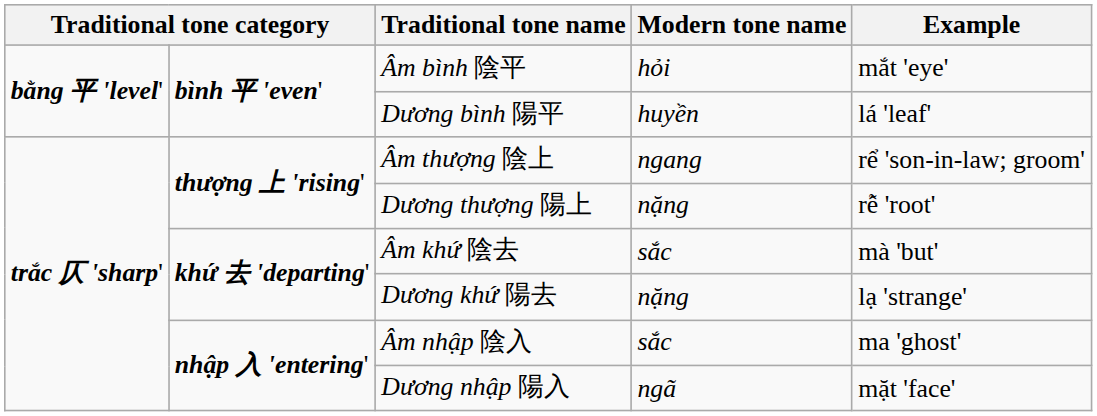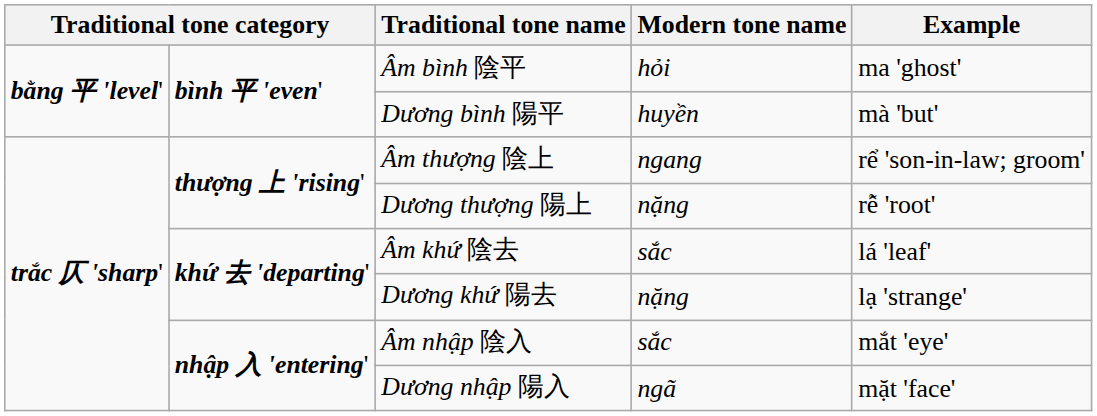 <table class="wikitable">
 <tr>
 <th colspan="2">Traditional tone category</th>
 <th>Traditional tone name</th>
 <th>Modern tone name</th>
 <th>Example</th>
 </tr>
 <tr>
 <td rowspan="2"><strong><em>bằng<em> 平 </em>'<em>level</em></em></strong>'</td>
 <td rowspan="2"><strong><em>bình<em> 平 </em>'<em>even</em></em></strong>'</td>
 <td><em>Âm bình</em> 陰平</td>
 <td><em>hỏi</em></td>
-<td>mắt 'eye'</td>
+<td>ma 'ghost'</td>
 </tr>
 <tr>
 <td><em>Dương bình</em> 陽平</td>
 <td><em>huyền</em></td>
-<td>lá 'leaf'</td>
+<td>mà 'but'</td>
 </tr>
 <tr>
 <td rowspan="6"><strong><em>trắc<em> 仄 </em>'<em>sharp</em></em></strong>'</td>
 <td rowspan="2"><strong><em>thượng<em> 上 </em>'<em>rising</em></em></strong>'</td>
 <td><em>Âm thượng</em> 陰上</td>
 <td><em>ngang</em></td>
 <td>rể 'son-in-law; groom'</td>
 </tr>
 <tr>
 <td><em>Dương thượng</em> 陽上</td>
 <td><em>nặng</em></td>
 <td>rễ 'root'</td>
 </tr>
 <tr>
 <td rowspan="2"><strong><em>khứ<em> 去 </em>'<em>departing</em></em></strong>'</td>
 <td><em>Âm khứ</em> 陰去</td>
 <td><em>sắc</em></td>
-<td>mà 'but'</td>
+<td>lá 'leaf'</td>
 </tr>
 <tr>
 <td><em>Dương khứ</em> 陽去</td>
 <td><em>nặng</em></td>
 <td>lạ 'strange'</td>
 </tr>
 <tr>
 <td rowspan="2"><strong><em>nhập<em> 入 </em>'<em>entering</em></em></strong>'</td>
 <td><em>Âm nhập</em> 陰入</td>
 <td><em>sắc</em></td>
-<td>ma 'ghost'</td>
+<td>mắt 'eye'</td>
 </tr>
 <tr>
 <td><em>Dương nhập</em> 陽入</td>
 <td><em>ngã</em></td>
 <td>mặt 'face'</td>
 </tr>
 </table>
